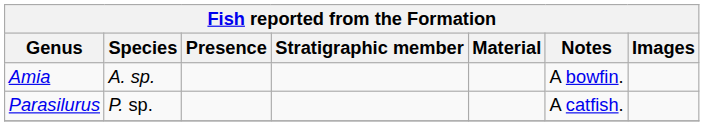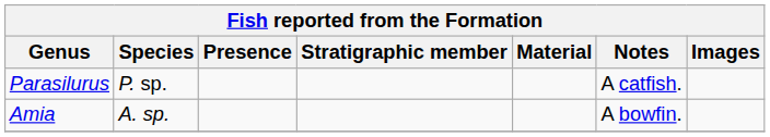 <table class="wikitable" align="center">
 <tr>
 <th colspan="7" align="center"><strong><a href='#'>Fish</a> reported from the Formation</strong></th>
 </tr>
 <tr>
 <th>Genus</th>
 <th>Species</th>
 <th>Presence</th>
 <th><strong>Stratigraphic member</strong></th>
 <th><strong>Material</strong></th>
 <th>Notes</th>
 <th>Images</th>
 </tr>
 <tr>
+<td><em><a href='#'>Parasilurus</a></em></td>
+<td><em>P.</em> sp.</td>
+<td></td>
+<td></td>
+<td></td>
+<td>A <a href='#'>catfish</a>.</td>
+<td></td>
+</tr>
+<tr>
 <td><em><a href='#'>Amia</a></em></td>
 <td><em>A. sp.</em></td>
 <td></td>
 <td></td>
 <td></td>
 <td>A <a href='#'>bowfin</a>.</td>
 <td></td>
 </tr>
 <tr>
-<td><em><a href='#'>Parasilurus</a></em></td>
-<td><em>P.</em> sp.</td>
-<td></td>
-<td></td>
-<td></td>
-<td>A <a href='#'>catfish</a>.</td>
-<td></td>
-</tr>
-<tr>
 </tr>
 </table>
